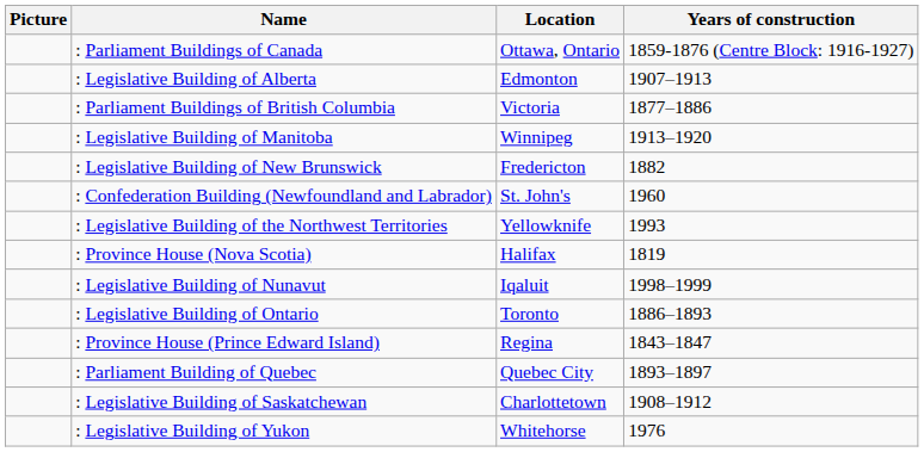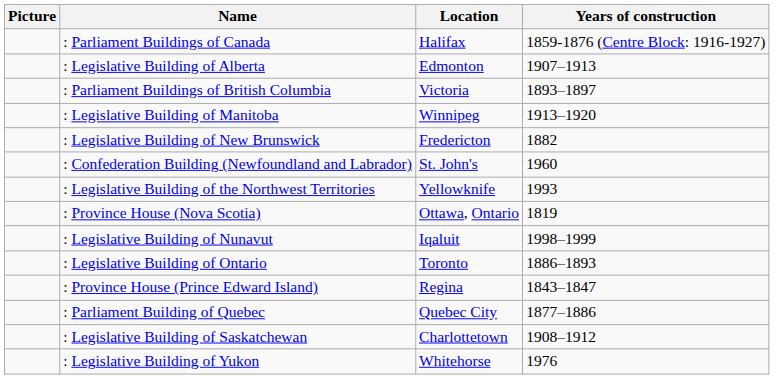 <table class="wikitable sortable">
 <tr>
 <th>Picture</th>
 <th>Name</th>
 <th>Location</th>
 <th>Years of construction</th>
 </tr>
 <tr>
 <td align="center"></td>
 <td>: <a href='#'>Parliament Buildings of Canada</a></td>
-<td><a href='#'>Ottawa</a>, <a href='#'>Ontario</a><br><small></small></td>
+<td><a href='#'>Halifax</a><br><small></small></td>
 <td>1859-1876 (<a href='#'>Centre Block</a>: 1916-1927)</td>
 </tr>
 <tr>
 <td align="center"></td>
 <td>: <a href='#'>Legislative Building of Alberta</a></td>
 <td><a href='#'>Edmonton</a><br><small></small></td>
 <td>1907–1913</td>
 </tr>
 <tr>
 <td align="center"></td>
 <td>: <a href='#'>Parliament Buildings of British Columbia</a></td>
 <td><a href='#'>Victoria</a><br><small></small></td>
-<td>1877–1886</td>
+<td>1893–1897</td>
 </tr>
 <tr>
 <td align="center"></td>
 <td>: <a href='#'>Legislative Building of Manitoba</a></td>
 <td><a href='#'>Winnipeg</a><br><small></small></td>
 <td>1913–1920</td>
 </tr>
 <tr>
 <td align="center"></td>
 <td>: <a href='#'>Legislative Building of New Brunswick</a></td>
 <td><a href='#'>Fredericton</a><br><small></small></td>
 <td>1882</td>
 </tr>
 <tr>
 <td align="center"></td>
 <td>: <a href='#'>Confederation Building (Newfoundland and Labrador)</a></td>
 <td><a href='#'>St. John's</a><br><small></small></td>
 <td>1960</td>
 </tr>
 <tr>
 <td align="center"></td>
 <td>: <a href='#'>Legislative Building of the Northwest Territories</a></td>
 <td><a href='#'>Yellowknife</a><br><small></small></td>
 <td>1993</td>
 </tr>
 <tr>
 <td align="center"></td>
 <td>: <a href='#'>Province House (Nova Scotia)</a></td>
-<td><a href='#'>Halifax</a><br><small></small></td>
+<td><a href='#'>Ottawa</a>, <a href='#'>Ontario</a><br><small></small></td>
 <td>1819</td>
 </tr>
 <tr>
 <td align="center"></td>
 <td>: <a href='#'>Legislative Building of Nunavut</a></td>
 <td><a href='#'>Iqaluit</a><br><small></small></td>
 <td>1998–1999</td>
 </tr>
 <tr>
 <td align="center"></td>
 <td>: <a href='#'>Legislative Building of Ontario</a></td>
 <td><a href='#'>Toronto</a><br><small></small></td>
 <td>1886–1893</td>
 </tr>
 <tr>
 <td align="center"></td>
 <td>: <a href='#'>Province House (Prince Edward Island)</a></td>
 <td><a href='#'>Regina</a><br><small></small></td>
 <td>1843–1847</td>
 </tr>
 <tr>
 <td align="center"></td>
 <td>: <a href='#'>Parliament Building of Quebec</a></td>
 <td><a href='#'>Quebec City</a><br><small></small></td>
-<td>1893–1897</td>
+<td>1877–1886</td>
 </tr>
 <tr>
 <td align="center"></td>
 <td>: <a href='#'>Legislative Building of Saskatchewan</a></td>
 <td><a href='#'>Charlottetown</a><br><small></small></td>
 <td>1908–1912</td>
 </tr>
 <tr>
 <td align="center"></td>
 <td>: <a href='#'>Legislative Building of Yukon</a></td>
 <td><a href='#'>Whitehorse</a><br><small></small></td>
 <td>1976</td>
 </tr>
 </table>
